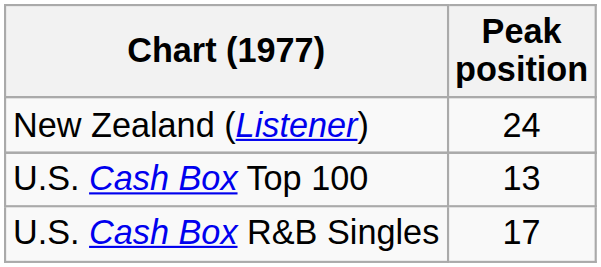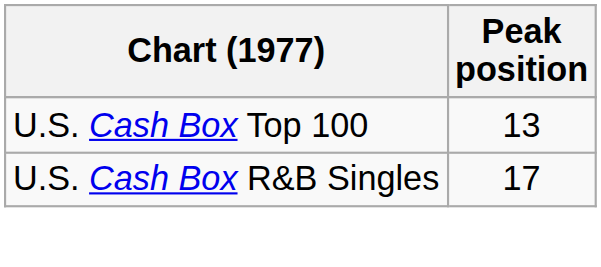 <table class="wikitable sortable">
 <tr>
 <th align="left">Chart (1977)</th>
 <th align="left">Peak<br>position</th>
 </tr>
 <tr>
-</tr>
-<tr>
-<td>New Zealand (<em><a href='#'>Listener</a></em>)</td>
-<td style="text-align:center;">24</td>
 </tr>
 <tr>
 </tr>
 <tr>
 <td>U.S. <em><a href='#'>Cash Box</a></em> Top 100</td>
 <td style="text-align:center;">13</td>
 </tr>
 <tr>
 <td>U.S. <a href='#'><em>Cash Box</em></a> R&B Singles</td>
 <td align="center">17</td>
 </tr>
 </table>
